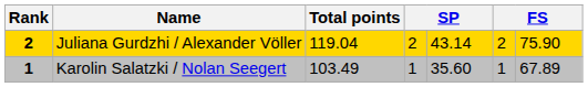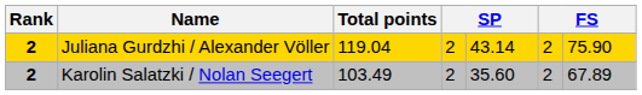 <table class="wikitable sortable">
 <tr>
 <th>Rank</th>
 <th>Name</th>
 <th>Total points</th>
 <th colspan="2" width="80px"><a href='#'>SP</a></th>
 <th colspan="2" width="80px"><a href='#'>FS</a></th>
 </tr>
 <tr bgcolor="gold">
 <td align="center"><strong>2</strong></td>
 <td>Juliana Gurdzhi / Alexander Völler</td>
 <td>119.04</td>
 <td>2</td>
 <td>43.14</td>
 <td>2</td>
 <td>75.90</td>
 </tr>
 <tr bgcolor="silver">
-<td align="center"><strong>1</strong></td>
+<td align="center"><strong>2</strong></td>
 <td>Karolin Salatzki / <a href='#'>Nolan Seegert</a></td>
 <td>103.49</td>
-<td>1</td>
+<td>2</td>
 <td>35.60</td>
-<td>1</td>
+<td>2</td>
 <td>67.89</td>
 </tr>
 </table>
